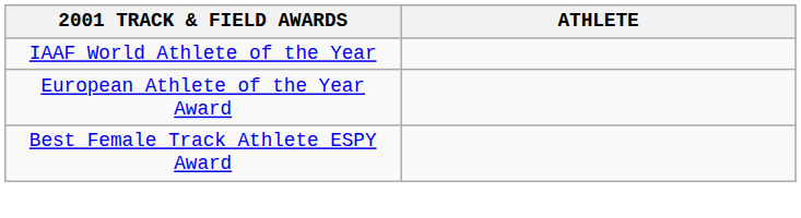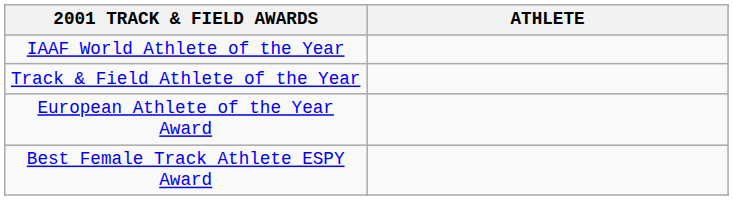 <table class="wikitable" style="border-collapse: collapse; font-size: 90%;">
 <tr>
 <th align="center" style="width: 20em">2001 TRACK & FIELD AWARDS</th>
 <th align="center" style="width: 20em">ATHLETE</th>
 </tr>
 <tr>
 <td align="center"><a href='#'>IAAF World Athlete of the Year</a></td>
+<td></td>
+</tr>
+<tr>
+<td align="center"><a href='#'>Track & Field Athlete of the Year</a></td>
 <td></td>
 </tr>
 <tr>
 <td align="center"><a href='#'>European Athlete of the Year Award</a></td>
 <td></td>
 </tr>
 <tr>
 <td align="center"><a href='#'>Best Female Track Athlete ESPY Award</a></td>
 <td></td>
 </tr>
 </table>
